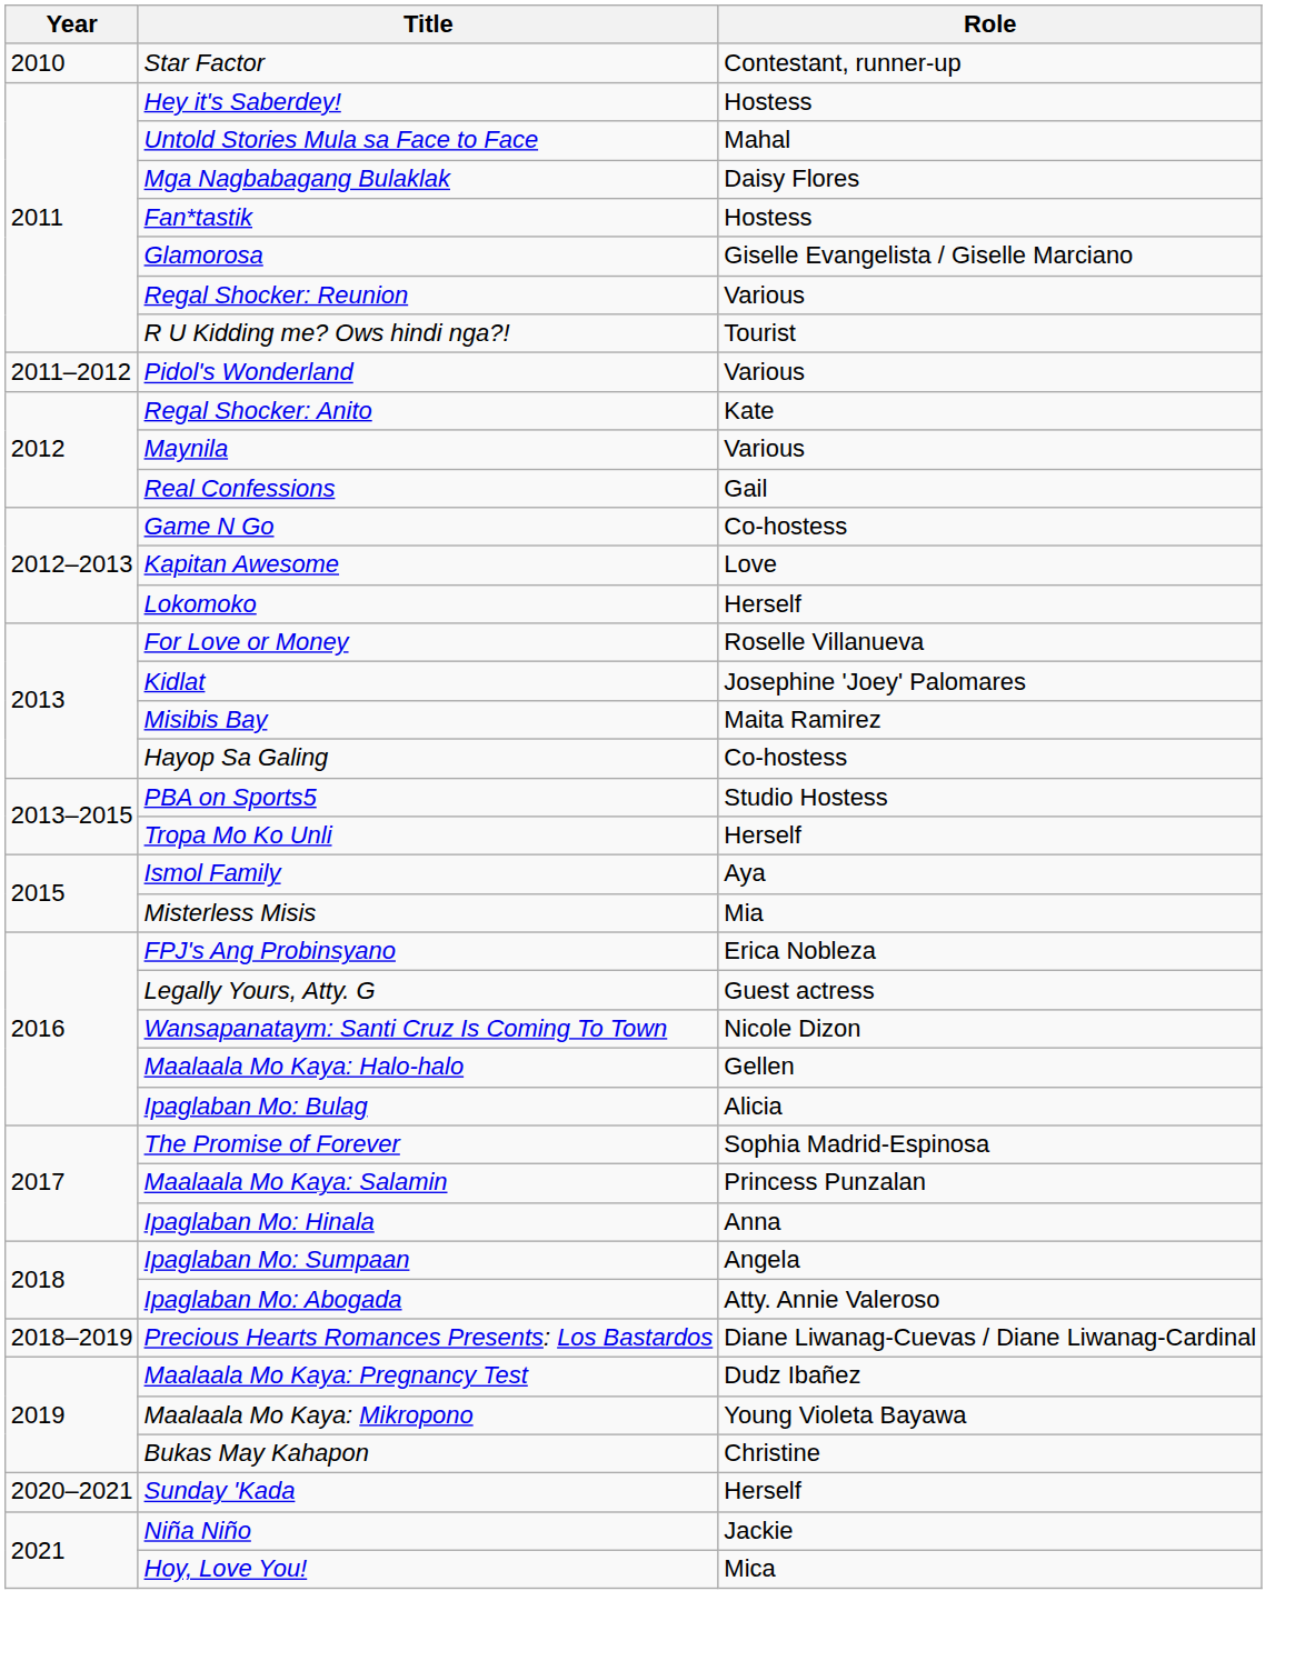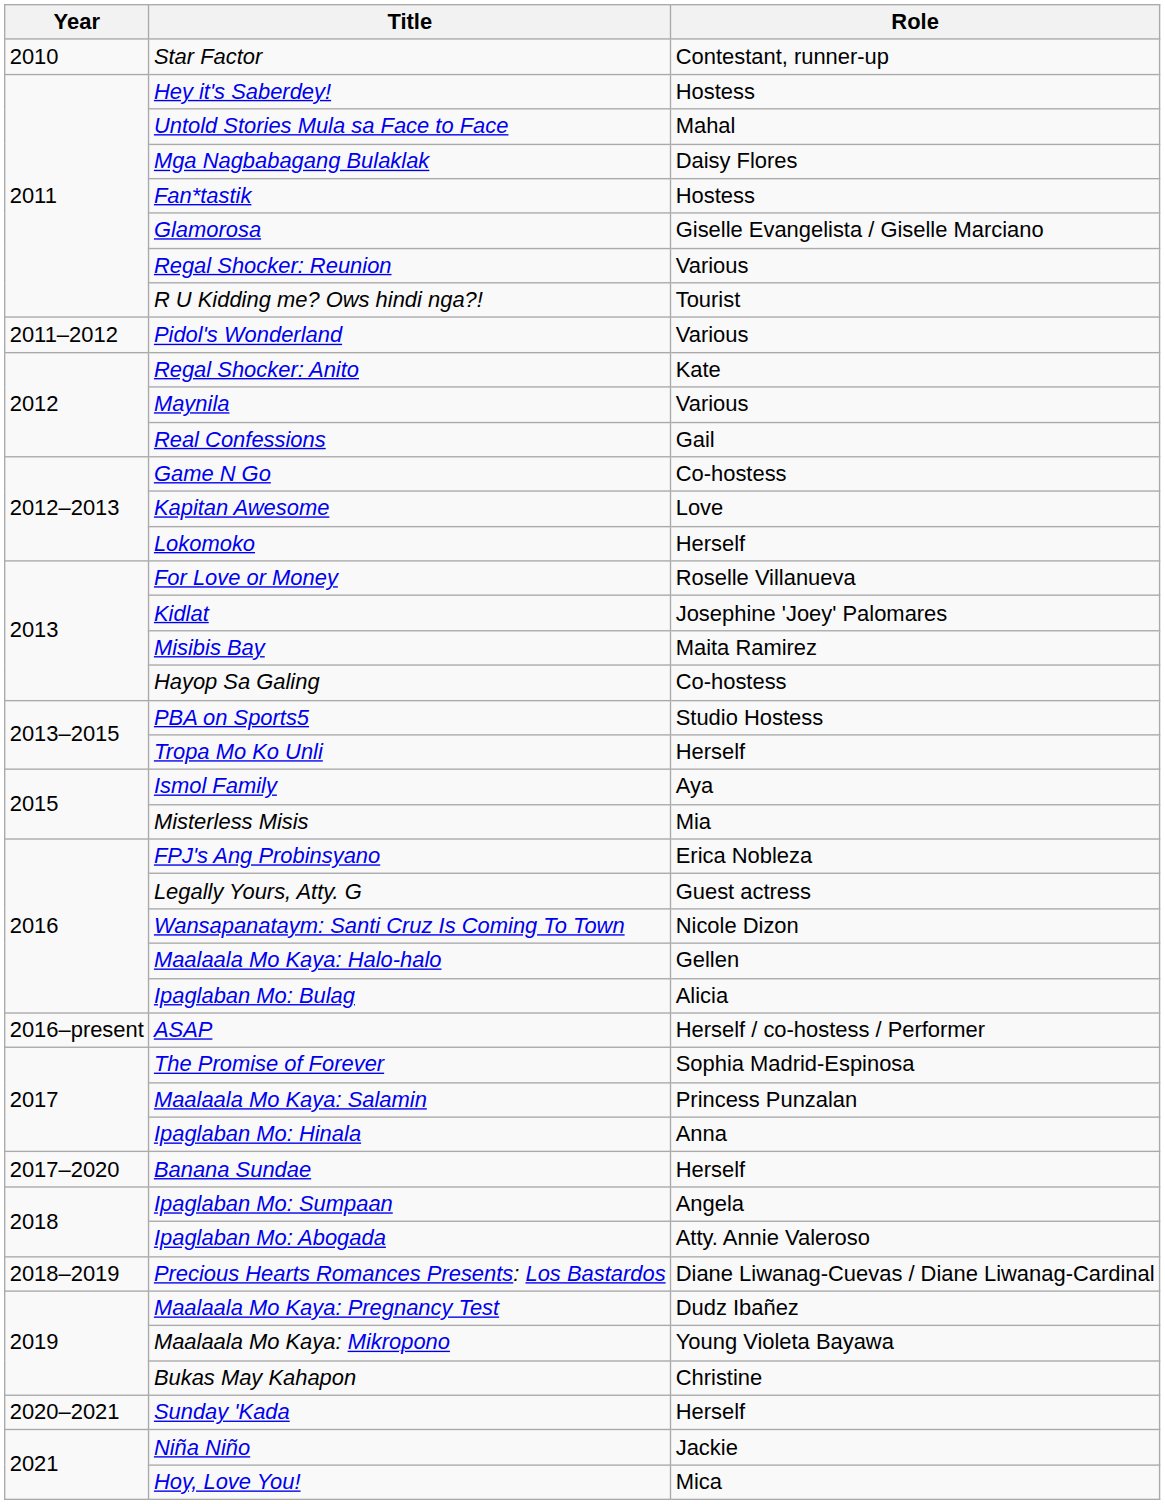 <table class="wikitable sortable">
 <tr>
 <th>Year</th>
 <th>Title</th>
 <th>Role</th>
 </tr>
 <tr>
 <td>2010</td>
 <td><em>Star Factor</em></td>
 <td>Contestant, runner-up</td>
 </tr>
 <tr>
 <td rowspan=7>2011</td>
 <td><em><a href='#'>Hey it's Saberdey!</a></em></td>
 <td>Hostess</td>
 </tr>
 <tr>
 <td><em><a href='#'>Untold Stories Mula sa Face to Face</a></em></td>
 <td>Mahal</td>
 </tr>
 <tr>
 <td><em><a href='#'>Mga Nagbabagang Bulaklak</a></em></td>
 <td>Daisy Flores</td>
 </tr>
 <tr>
 <td><em><a href='#'>Fan*tastik</a></em></td>
 <td>Hostess</td>
 </tr>
 <tr>
 <td><em><a href='#'>Glamorosa</a></em></td>
 <td>Giselle Evangelista / Giselle Marciano</td>
 </tr>
 <tr>
 <td><em><a href='#'>Regal Shocker: Reunion</a></em></td>
 <td>Various</td>
 </tr>
 <tr>
 <td><em>R U Kidding me? Ows hindi nga?!</em></td>
 <td>Tourist</td>
 </tr>
 <tr>
 <td>2011–2012</td>
 <td><em><a href='#'>Pidol's Wonderland</a></em></td>
 <td>Various</td>
 </tr>
 <tr>
 <td rowspan=3>2012</td>
 <td><em><a href='#'>Regal Shocker: Anito</a></em></td>
 <td>Kate</td>
 </tr>
 <tr>
 <td><em><a href='#'>Maynila</a></em></td>
 <td>Various</td>
 </tr>
 <tr>
 <td><em><a href='#'>Real Confessions</a></em></td>
 <td>Gail</td>
 </tr>
 <tr>
 <td rowspan=3>2012–2013</td>
 <td><em><a href='#'>Game N Go</a></em></td>
 <td>Co-hostess</td>
 </tr>
 <tr>
 <td><em><a href='#'>Kapitan Awesome</a></em></td>
 <td>Love</td>
 </tr>
 <tr>
 <td><em><a href='#'>Lokomoko</a></em></td>
 <td>Herself</td>
 </tr>
 <tr>
 <td rowspan="4">2013</td>
 <td><em><a href='#'>For Love or Money</a></em></td>
 <td>Roselle Villanueva</td>
 </tr>
 <tr>
 <td><em><a href='#'>Kidlat</a></em></td>
 <td>Josephine 'Joey' Palomares</td>
 </tr>
 <tr>
 <td><em><a href='#'>Misibis Bay</a></em></td>
 <td>Maita Ramirez</td>
 </tr>
 <tr>
 <td><em>Hayop Sa Galing</em></td>
 <td>Co-hostess</td>
 </tr>
 <tr>
 <td rowspan=2>2013–2015</td>
 <td><em><a href='#'>PBA on Sports5</a></em></td>
 <td>Studio Hostess</td>
 </tr>
 <tr>
 <td><em><a href='#'>Tropa Mo Ko Unli</a></em></td>
 <td>Herself</td>
 </tr>
 <tr>
 <td rowspan=2>2015</td>
 <td><em><a href='#'>Ismol Family</a></em></td>
 <td>Aya</td>
 </tr>
 <tr>
 <td><em>Misterless Misis</em></td>
 <td>Mia</td>
 </tr>
 <tr>
 <td rowspan=5>2016</td>
 <td><em><a href='#'>FPJ's Ang Probinsyano</a></em></td>
 <td>Erica Nobleza</td>
 </tr>
 <tr>
 <td><em>Legally Yours, Atty. G</em></td>
 <td>Guest actress</td>
 </tr>
 <tr>
 <td><em><a href='#'> Wansapanataym: Santi Cruz Is Coming To Town</a></em></td>
 <td>Nicole Dizon</td>
 </tr>
 <tr>
 <td><em><a href='#'> Maalaala Mo Kaya: Halo-halo</a></em></td>
 <td>Gellen</td>
 </tr>
 <tr>
 <td><em><a href='#'>Ipaglaban Mo: Bulag</a></em></td>
 <td>Alicia</td>
 </tr>
 <tr>
+<td>2016–present</td>
+<td><em><a href='#'>ASAP</a></em></td>
+<td>Herself / co-hostess / Performer</td>
+</tr>
+<tr>
 <td rowspan="3">2017</td>
 <td><em><a href='#'>The Promise of Forever</a></em></td>
 <td>Sophia Madrid-Espinosa</td>
 </tr>
 <tr>
 <td><em><a href='#'>Maalaala Mo Kaya: Salamin</a></em></td>
 <td>Princess Punzalan</td>
 </tr>
 <tr>
 <td><em><a href='#'>Ipaglaban Mo: Hinala</a></em></td>
 <td>Anna</td>
+</tr>
+<tr>
+<td>2017–2020</td>
+<td><em><a href='#'>Banana Sundae</a></em></td>
+<td>Herself</td>
 </tr>
 <tr>
 <td rowspan="2">2018</td>
 <td><em><a href='#'>Ipaglaban Mo: Sumpaan</a></em></td>
 <td>Angela</td>
 </tr>
 <tr>
 <td><em><a href='#'>Ipaglaban Mo: Abogada</a></em></td>
 <td>Atty. Annie Valeroso</td>
 </tr>
 <tr>
 <td>2018–2019</td>
 <td><em><a href='#'>Precious Hearts Romances Presents</a>: <a href='#'>Los Bastardos</a></em></td>
 <td>Diane Liwanag-Cuevas / Diane Liwanag-Cardinal</td>
 </tr>
 <tr>
 <td rowspan="3">2019</td>
 <td><em><a href='#'>Maalaala Mo Kaya: Pregnancy Test</a></em></td>
 <td>Dudz Ibañez</td>
 </tr>
 <tr>
 <td><em>Maalaala Mo Kaya: <a href='#'>Mikropono</a></em></td>
 <td>Young Violeta Bayawa</td>
 </tr>
 <tr>
 <td><em>Bukas May Kahapon</em></td>
 <td>Christine</td>
 </tr>
 <tr>
 <td>2020–2021</td>
 <td><em><a href='#'>Sunday 'Kada</a></em></td>
 <td>Herself</td>
 </tr>
 <tr>
 <td rowspan="2">2021</td>
 <td><em><a href='#'>Niña Niño</a></em></td>
 <td>Jackie</td>
 </tr>
 <tr>
 <td><em><a href='#'>Hoy, Love You!</a></em></td>
 <td>Mica</td>
 </tr>
 </table>
